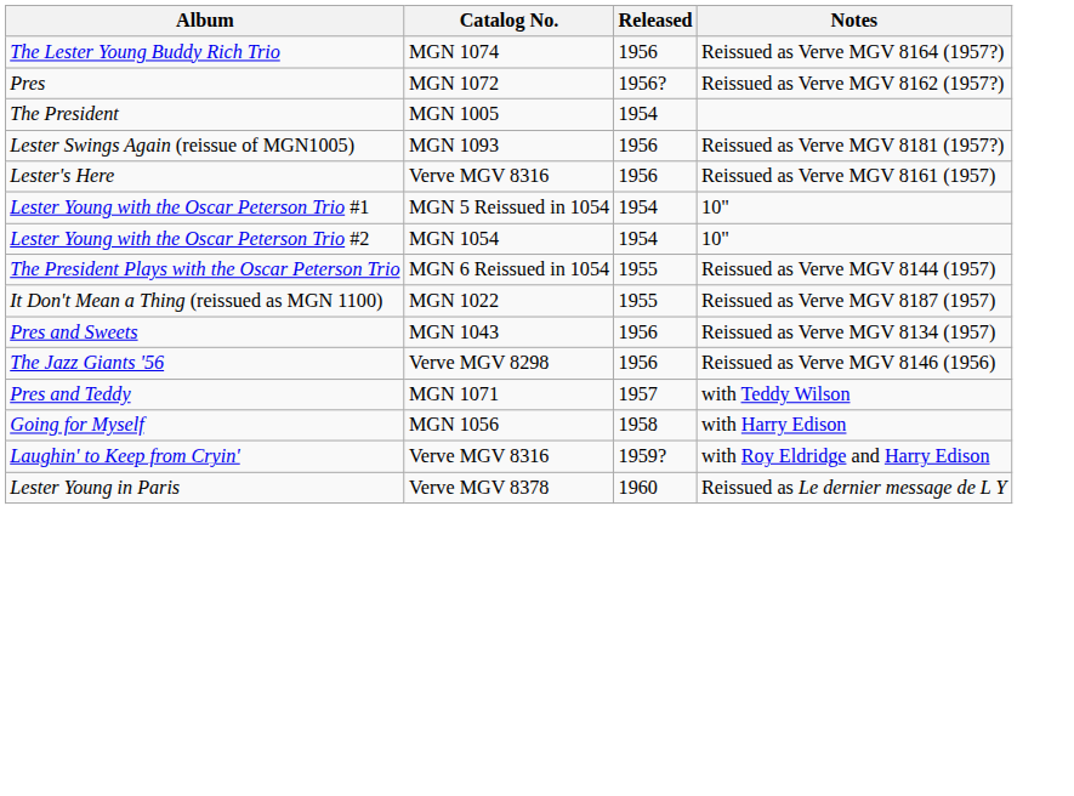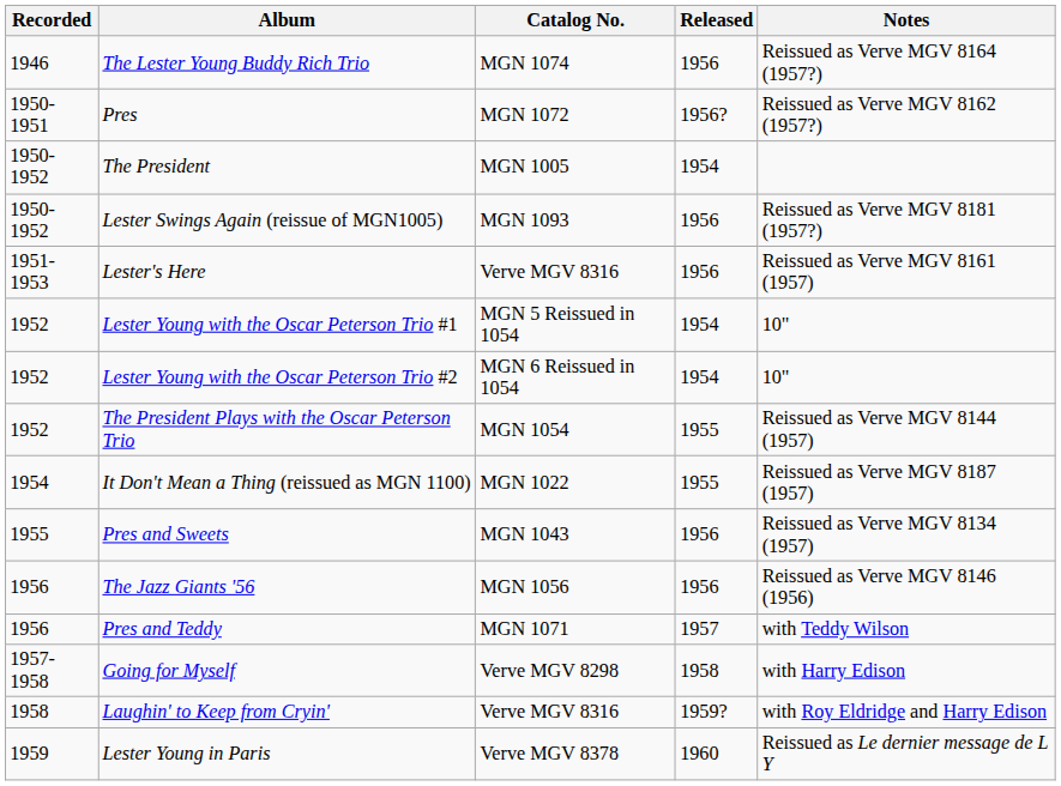 <table class="wikitable sortable">
 <tr>
+<th>Recorded</th>
 <th>Album</th>
 <th>Catalog No.</th>
 <th>Released</th>
 <th>Notes</th>
 </tr>
 <tr>
+<td>1946</td>
 <td><em><a href='#'>The Lester Young Buddy Rich Trio</a></em></td>
 <td>MGN 1074</td>
 <td>1956</td>
 <td>Reissued as Verve MGV 8164 (1957?)</td>
 </tr>
 <tr>
+<td>1950-1951</td>
 <td><em>Pres</em></td>
 <td>MGN 1072</td>
 <td>1956?</td>
 <td>Reissued as Verve MGV 8162 (1957?)</td>
 </tr>
 <tr>
+<td>1950-1952</td>
 <td><em>The President</em></td>
 <td>MGN 1005</td>
 <td>1954</td>
 <td></td>
 </tr>
 <tr>
+<td>1950-1952</td>
 <td><em>Lester Swings Again</em> (reissue of MGN1005)</td>
 <td>MGN 1093</td>
 <td>1956</td>
 <td>Reissued as Verve MGV 8181 (1957?)</td>
 </tr>
 <tr>
+<td>1951-1953</td>
 <td><em>Lester's Here</em></td>
 <td>Verve MGV 8316</td>
 <td>1956</td>
 <td>Reissued as Verve MGV 8161 (1957)</td>
 </tr>
 <tr>
+<td>1952</td>
 <td><em><a href='#'>Lester Young with the Oscar Peterson Trio</a></em> #1</td>
 <td>MGN 5 Reissued in 1054</td>
 <td>1954</td>
 <td>10"</td>
 </tr>
 <tr>
+<td>1952</td>
 <td><em><a href='#'>Lester Young with the Oscar Peterson Trio</a></em> #2</td>
-<td>MGN 1054</td>
+<td>MGN 6 Reissued in 1054</td>
 <td>1954</td>
 <td>10"</td>
 </tr>
 <tr>
+<td>1952</td>
 <td><em><a href='#'>The President Plays with the Oscar Peterson Trio</a></em></td>
-<td>MGN 6 Reissued in 1054</td>
+<td>MGN 1054</td>
 <td>1955</td>
 <td>Reissued as Verve MGV 8144 (1957)</td>
 </tr>
 <tr>
+<td>1954</td>
 <td><em>It Don't Mean a Thing</em> (reissued as MGN 1100)</td>
 <td>MGN 1022</td>
 <td>1955</td>
 <td>Reissued as Verve MGV 8187 (1957)</td>
 </tr>
 <tr>
+<td>1955</td>
 <td><em><a href='#'>Pres and Sweets</a></em></td>
 <td>MGN 1043</td>
 <td>1956</td>
 <td>Reissued as Verve MGV 8134 (1957)</td>
 </tr>
 <tr>
+<td>1956</td>
 <td><em><a href='#'>The Jazz Giants '56</a></em></td>
-<td>Verve MGV 8298</td>
+<td>MGN 1056</td>
 <td>1956</td>
 <td>Reissued as Verve MGV 8146 (1956)</td>
 </tr>
 <tr>
+<td>1956</td>
 <td><em><a href='#'>Pres and Teddy</a></em></td>
 <td>MGN 1071</td>
 <td>1957</td>
 <td>with <a href='#'>Teddy Wilson</a></td>
 </tr>
 <tr>
+<td>1957-1958</td>
 <td><em><a href='#'>Going for Myself</a></em></td>
-<td>MGN 1056</td>
+<td>Verve MGV 8298</td>
 <td>1958</td>
 <td>with <a href='#'>Harry Edison</a></td>
 </tr>
 <tr>
+<td>1958</td>
 <td><em><a href='#'>Laughin' to Keep from Cryin'</a></em></td>
 <td>Verve MGV 8316</td>
 <td>1959?</td>
 <td>with <a href='#'>Roy Eldridge</a> and <a href='#'>Harry Edison</a></td>
 </tr>
 <tr>
+<td>1959</td>
 <td><em>Lester Young in Paris</em></td>
 <td>Verve MGV 8378</td>
 <td>1960</td>
 <td>Reissued as <em>Le dernier message de L Y</em></td>
 </tr>
 </table>
